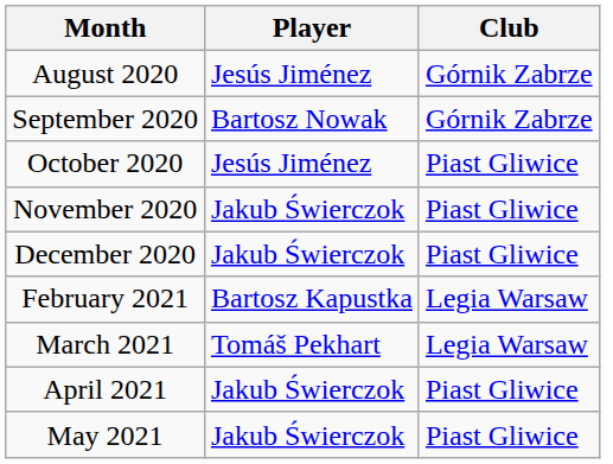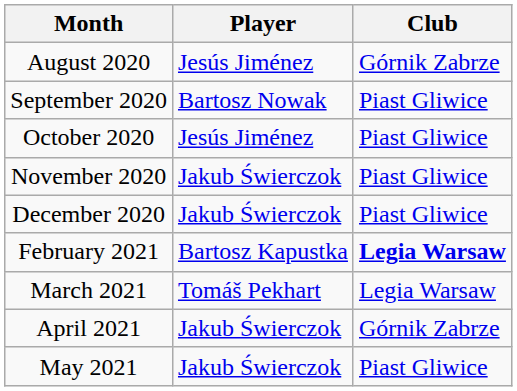 <table class="wikitable" style="text-align:center">
 <tr>
 <th>Month</th>
 <th>Player</th>
 <th>Club</th>
 </tr>
 <tr>
 <td>August 2020</td>
 <td align="left"> <a href='#'>Jesús Jiménez</a></td>
 <td align="left"><a href='#'>Górnik Zabrze</a></td>
 </tr>
 <tr>
 <td>September 2020</td>
 <td align="left"> <a href='#'>Bartosz Nowak</a></td>
-<td align="left"><a href='#'>Górnik Zabrze</a></td>
+<td align="left"><a href='#'>Piast Gliwice</a></td>
 </tr>
 <tr>
 <td>October 2020</td>
 <td align="left"> <a href='#'>Jesús Jiménez</a></td>
 <td align="left"><a href='#'>Piast Gliwice</a></td>
 </tr>
 <tr>
 <td>November 2020</td>
 <td align="left"> <a href='#'>Jakub Świerczok</a></td>
 <td align="left"><a href='#'>Piast Gliwice</a></td>
 </tr>
 <tr>
 <td>December 2020</td>
 <td align="left"> <a href='#'>Jakub Świerczok</a></td>
 <td align="left"><a href='#'>Piast Gliwice</a></td>
 </tr>
 <tr>
 <td>February 2021</td>
 <td align="left"> <a href='#'>Bartosz Kapustka</a></td>
-<td align="left"><a href='#'>Legia Warsaw</a></td>
+<td align="left"><strong><a href='#'>Legia Warsaw</a></strong></td>
 </tr>
 <tr>
 <td>March 2021</td>
 <td align="left"> <a href='#'>Tomáš Pekhart</a></td>
 <td align="left"><a href='#'>Legia Warsaw</a></td>
 </tr>
 <tr>
 <td>April 2021</td>
 <td align="left"> <a href='#'>Jakub Świerczok</a></td>
-<td align="left"><a href='#'>Piast Gliwice</a></td>
+<td align="left"><a href='#'>Górnik Zabrze</a></td>
 </tr>
 <tr>
 <td>May 2021</td>
 <td align="left"> <a href='#'>Jakub Świerczok</a></td>
 <td align="left"><a href='#'>Piast Gliwice</a></td>
 </tr>
 </table>
